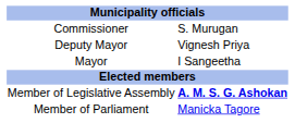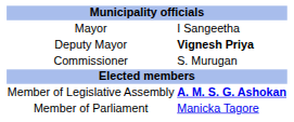 <table class="toccolours" style="clear:right; float:right; background:#ffffff; margin: 0 0 0.5em 1em; width:320">
 <tr>
 <th style="background:#A8BDEC" align="center" colspan="2"><strong>Municipality officials</strong></th>
 </tr>
 <tr>
-<td align="center">Commissioner</td>
-<td>S. Murugan</td>
+<td align="center">Mayor</td>
+<td>I Sangeetha </td>
 </tr>
 <tr>
 <td align="center">Deputy Mayor</td>
-<td>Vignesh Priya</td>
+<td><strong>Vignesh Priya</strong></td>
 </tr>
 <tr>
-<td align="center">Mayor</td>
-<td>I Sangeetha </td>
+<td align="center">Commissioner</td>
+<td>S. Murugan</td>
 </tr>
 <tr>
 <th style="background:#A8BDEC" align="center" colspan="2"><strong>Elected members</strong></th>
 </tr>
 <tr>
 <td align="center">Member of Legislative Assembly</td>
 <td><strong><a href='#'>A. M. S. G. Ashokan</a></strong></td>
 </tr>
 <tr>
 <td align="center">Member of Parliament</td>
 <td><a href='#'>Manicka Tagore</a></td>
 </tr>
 </table>
